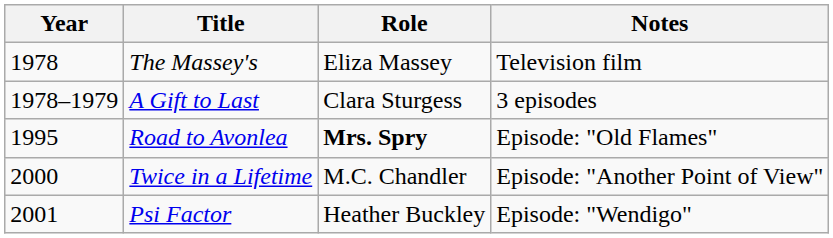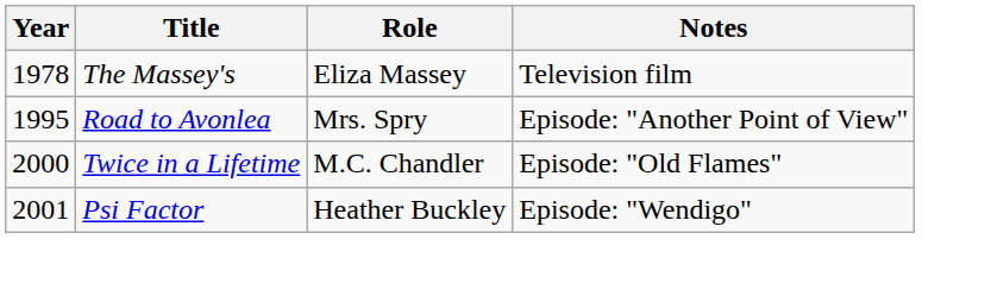 <table class="wikitable sortable">
 <tr>
 <th>Year</th>
 <th>Title</th>
 <th>Role</th>
 <th>Notes</th>
 </tr>
 <tr>
 <td>1978</td>
 <td><em>The Massey's</em></td>
 <td>Eliza Massey</td>
 <td>Television film</td>
 </tr>
 <tr>
-<td>1978–1979</td>
-<td><em><a href='#'>A Gift to Last</a></em></td>
-<td>Clara Sturgess</td>
-<td>3 episodes</td>
-</tr>
-<tr>
 <td>1995</td>
 <td><em><a href='#'>Road to Avonlea</a></em></td>
-<td><strong>Mrs. Spry</strong></td>
-<td>Episode: "Old Flames"</td>
+<td>Mrs. Spry</td>
+<td>Episode: "Another Point of View"</td>
 </tr>
 <tr>
 <td>2000</td>
 <td><a href='#'><em>Twice in a Lifetime</em></a></td>
 <td>M.C. Chandler</td>
-<td>Episode: "Another Point of View"</td>
+<td>Episode: "Old Flames"</td>
 </tr>
 <tr>
 <td>2001</td>
 <td><em><a href='#'>Psi Factor</a></em></td>
 <td>Heather Buckley</td>
 <td>Episode: "Wendigo"</td>
 </tr>
 </table>
